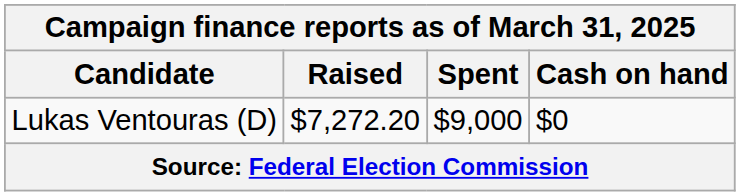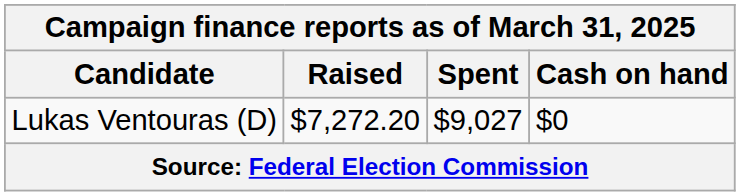 <table class="wikitable sortable">
 <tr>
 <th colspan=4>Campaign finance reports as of March 31, 2025</th>
 </tr>
 <tr style="text-align:center;">
 <th>Candidate</th>
 <th>Raised</th>
 <th>Spent</th>
 <th>Cash on hand</th>
 </tr>
 <tr>
 <td>Lukas Ventouras (D)</td>
 <td>$7,272.20</td>
-<td>$9,000</td>
+<td>$9,027</td>
 <td>$0</td>
 </tr>
 <tr>
 <th colspan="4"><small>Source: <a href='#'>Federal Election Commission</a></small></th>
 </tr>
 </table>
